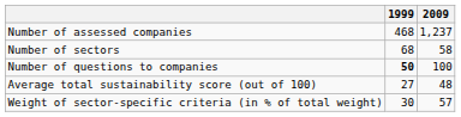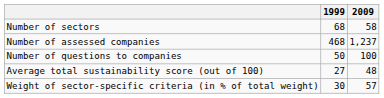 <table class="wikitable">
 <tr>
 <th></th>
 <th>1999</th>
 <th>2009</th>
 </tr>
 <tr>
+<td>Number of sectors</td>
+<td align=right>68</td>
+<td align=right>58</td>
+</tr>
+<tr>
 <td>Number of assessed companies</td>
 <td align=right>468</td>
 <td align=right>1,237</td>
 </tr>
 <tr>
-<td>Number of sectors</td>
-<td align=right>68</td>
-<td align=right>58</td>
-</tr>
-<tr>
 <td>Number of questions to companies</td>
-<td align=right><strong>50</strong></td>
+<td align=right>50</td>
 <td align=right>100</td>
 </tr>
 <tr>
 <td>Average total sustainability score (out of 100)</td>
 <td align=right>27</td>
 <td align=right>48</td>
 </tr>
 <tr>
 <td>Weight of sector-specific criteria (in % of total weight)</td>
 <td align=right>30</td>
 <td align=right>57</td>
 </tr>
 </table>
